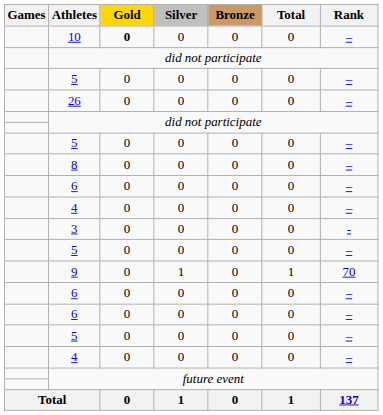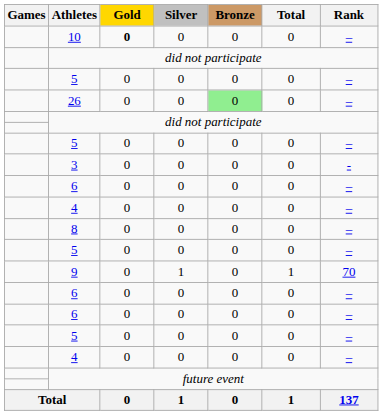 <table class="wikitable" style="text-align:center; font-size:90%;">
 <tr>
 <th>Games</th>
 <th>Athletes</th>
 <td style="background:gold; width:3.7em; font-weight:bold;">Gold</td>
 <td style="background:silver; width:3.7em; font-weight:bold;">Silver</td>
 <td style="background:#cc9966; width:3.7em; font-weight:bold;">Bronze</td>
 <th style="width:4em; font-weight:bold;">Total</th>
 <th style="width:4em; font-weight:bold;">Rank</th>
 </tr>
 <tr>
 <td align=left></td>
 <td><a href='#'>10</a></td>
 <td><strong>0</strong></td>
 <td>0</td>
 <td>0</td>
 <td>0</td>
 <td><a href='#'>–</a></td>
 </tr>
 <tr>
 <td align=left></td>
 <td colspan=6; rowspan=1><em>did not participate</em></td>
 </tr>
 <tr>
 <td align=left></td>
 <td><a href='#'>5</a></td>
 <td>0</td>
 <td>0</td>
 <td>0</td>
 <td>0</td>
 <td><a href='#'>–</a></td>
 </tr>
 <tr>
 <td align=left></td>
 <td><a href='#'>26</a></td>
 <td>0</td>
 <td>0</td>
-<td>0</td>
+<td style="background: lightgreen;">0</td>
 <td>0</td>
 <td><a href='#'>–</a></td>
 </tr>
 <tr>
 <td align=left></td>
 <td colspan=6; rowspan=2><em>did not participate</em></td>
 </tr>
 <tr>
 <td align=left></td>
 </tr>
 <tr>
 <td align=left></td>
 <td><a href='#'>5</a></td>
 <td>0</td>
 <td>0</td>
 <td>0</td>
 <td>0</td>
 <td><a href='#'>–</a></td>
 </tr>
 <tr>
 <td align=left></td>
-<td><a href='#'>8</a></td>
+<td><a href='#'>3</a></td>
 <td>0</td>
 <td>0</td>
 <td>0</td>
 <td>0</td>
-<td><a href='#'>–</a></td>
+<td><a href='#'>-</a></td>
 </tr>
 <tr>
 <td align=left></td>
 <td><a href='#'>6</a></td>
 <td>0</td>
 <td>0</td>
 <td>0</td>
 <td>0</td>
 <td><a href='#'>–</a></td>
 </tr>
 <tr>
 <td align=left></td>
 <td><a href='#'>4</a></td>
 <td>0</td>
 <td>0</td>
 <td>0</td>
 <td>0</td>
 <td><a href='#'>–</a></td>
 </tr>
 <tr>
 <td align=left></td>
-<td><a href='#'>3</a></td>
+<td><a href='#'>8</a></td>
 <td>0</td>
 <td>0</td>
 <td>0</td>
 <td>0</td>
-<td><a href='#'>-</a></td>
+<td><a href='#'>–</a></td>
 </tr>
 <tr>
 <td align=left></td>
 <td><a href='#'>5</a></td>
 <td>0</td>
 <td>0</td>
 <td>0</td>
 <td>0</td>
 <td><a href='#'>–</a></td>
 </tr>
 <tr>
 <td align=left></td>
 <td><a href='#'>9</a></td>
 <td>0</td>
 <td>1</td>
 <td>0</td>
 <td>1</td>
 <td><a href='#'>70</a></td>
 </tr>
 <tr>
 <td align=left></td>
 <td><a href='#'>6</a></td>
 <td>0</td>
 <td>0</td>
 <td>0</td>
 <td>0</td>
 <td><a href='#'>–</a></td>
 </tr>
 <tr>
 <td align=left></td>
 <td><a href='#'>6</a></td>
 <td>0</td>
 <td>0</td>
 <td>0</td>
 <td>0</td>
 <td><a href='#'>–</a></td>
 </tr>
 <tr>
 <td align=left></td>
 <td><a href='#'>5</a></td>
 <td>0</td>
 <td>0</td>
 <td>0</td>
 <td>0</td>
 <td><a href='#'>–</a></td>
 </tr>
 <tr>
 <td align=left></td>
 <td><a href='#'>4</a></td>
 <td>0</td>
 <td>0</td>
 <td>0</td>
 <td>0</td>
 <td><a href='#'>–</a></td>
 </tr>
 <tr>
 <td align=left></td>
 <td colspan=6; rowspan=2><em>future event</em></td>
 </tr>
 <tr>
 <td align=left></td>
 </tr>
 <tr>
 <th colspan=2>Total</th>
 <th>0</th>
 <th>1</th>
 <th>0</th>
 <th>1</th>
 <th><a href='#'>137</a></th>
 </tr>
 </table>
